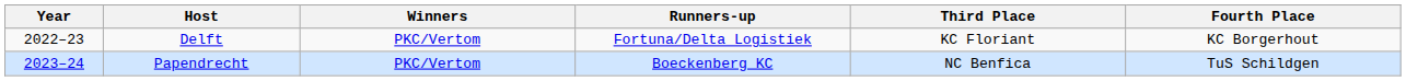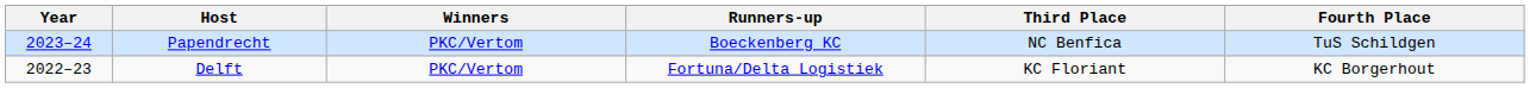 <table class="wikitable" style="text-align:center; width:100%">
 <tr>
 <th width=5%>Year</th>
 <th width=10%>Host</th>
 <th width=14%>Winners</th>
 <th width=14%>Runners-up</th>
 <th width=14%>Third Place</th>
 <th width=14%>Fourth Place</th>
 </tr>
+<tr style="background: #D0E6FF;">
+<td><a href='#'>2023–24</a></td>
+<td> <a href='#'>Papendrecht</a></td>
+<td> <a href='#'>PKC/Vertom</a></td>
+<td> <a href='#'>Boeckenberg KC</a></td>
+<td> NC Benfica</td>
+<td> TuS Schildgen</td>
+</tr>
 <tr>
 <td>2022–23</td>
 <td> <a href='#'>Delft</a></td>
 <td> <a href='#'>PKC/Vertom</a></td>
 <td> <a href='#'>Fortuna/Delta Logistiek</a></td>
 <td> KC Floriant</td>
 <td> KC Borgerhout</td>
 </tr>
-<tr style="background: #D0E6FF;">
-<td><a href='#'>2023–24</a></td>
-<td> <a href='#'>Papendrecht</a></td>
-<td> <a href='#'>PKC/Vertom</a></td>
-<td> <a href='#'>Boeckenberg KC</a></td>
-<td> NC Benfica</td>
-<td> TuS Schildgen</td>
-</tr>
 </table>
